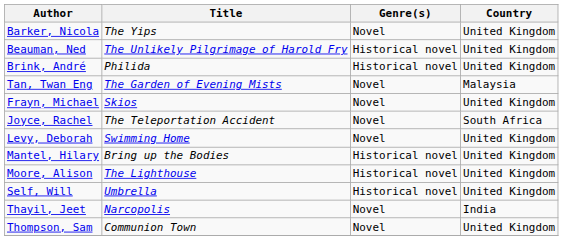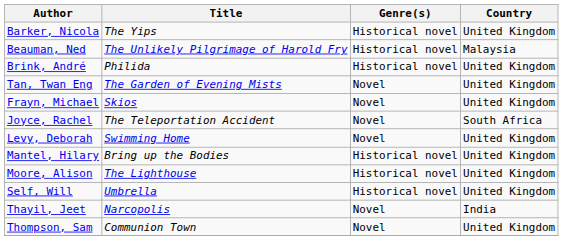 <table class="wikitable">
 <tr>
 <th>Author</th>
 <th>Title</th>
 <th>Genre(s)</th>
 <th>Country</th>
 </tr>
 <tr>
 <td><a href='#'>Barker, Nicola</a></td>
 <td><em>The Yips</em></td>
-<td>Novel</td>
+<td>Historical novel</td>
 <td>United Kingdom</td>
 </tr>
 <tr>
 <td><a href='#'>Beauman, Ned</a></td>
 <td><em><a href='#'>The Unlikely Pilgrimage of Harold Fry</a></em></td>
 <td>Historical novel</td>
-<td>United Kingdom</td>
+<td>Malaysia</td>
 </tr>
 <tr>
 <td><a href='#'>Brink, André</a></td>
 <td><em>Philida</em></td>
 <td>Historical novel</td>
 <td>United Kingdom</td>
 </tr>
 <tr>
 <td><a href='#'>Tan, Twan Eng</a></td>
 <td><em><a href='#'>The Garden of Evening Mists</a></em></td>
 <td>Novel</td>
-<td>Malaysia</td>
+<td>United Kingdom</td>
 </tr>
 <tr>
 <td><a href='#'>Frayn, Michael</a></td>
 <td><em><a href='#'>Skios</a></em></td>
 <td>Novel</td>
 <td>United Kingdom</td>
 </tr>
 <tr>
 <td><a href='#'>Joyce, Rachel</a></td>
 <td><em>The Teleportation Accident</em></td>
 <td>Novel</td>
 <td>South Africa</td>
 </tr>
 <tr>
 <td><a href='#'>Levy, Deborah</a></td>
 <td><em><a href='#'>Swimming Home</a></em></td>
 <td>Novel</td>
 <td>United Kingdom</td>
 </tr>
 <tr>
 <td><a href='#'>Mantel, Hilary</a></td>
 <td><em>Bring up the Bodies</em></td>
 <td>Historical novel</td>
 <td>United Kingdom</td>
 </tr>
 <tr>
 <td><a href='#'>Moore, Alison</a></td>
 <td><em><a href='#'>The Lighthouse</a></em></td>
 <td>Historical novel</td>
 <td>United Kingdom</td>
 </tr>
 <tr>
 <td><a href='#'>Self, Will</a></td>
 <td><em><a href='#'>Umbrella</a></em></td>
 <td>Historical novel</td>
 <td>United Kingdom</td>
 </tr>
 <tr>
 <td><a href='#'>Thayil, Jeet</a></td>
 <td><em><a href='#'>Narcopolis</a></em></td>
 <td>Novel</td>
 <td>India</td>
 </tr>
 <tr>
 <td><a href='#'>Thompson, Sam</a></td>
 <td><em>Communion Town</em></td>
 <td>Novel</td>
 <td>United Kingdom</td>
 </tr>
 <tr>
 </tr>
 </table>
